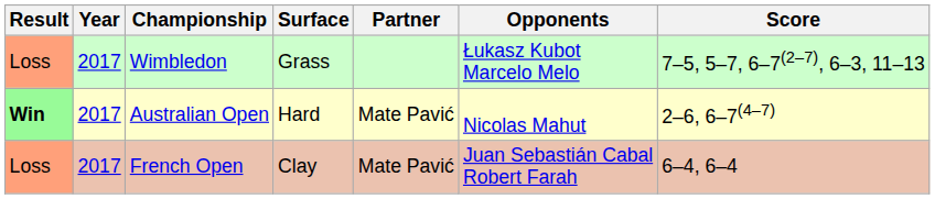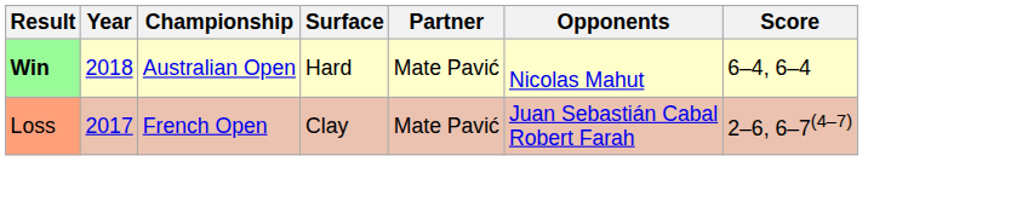 <table class="sortable wikitable">
 <tr>
 <th>Result</th>
 <th>Year</th>
 <th>Championship</th>
 <th>Surface</th>
 <th>Partner</th>
 <th>Opponents</th>
 <th class="unsortable">Score</th>
 </tr>
-<tr style=background:#cfc>
-<td bgcolor=FFA07A>Loss</td>
-<td><a href='#'>2017</a></td>
-<td><a href='#'>Wimbledon</a></td>
-<td>Grass</td>
-<td></td>
-<td> <a href='#'>Łukasz Kubot</a><br> <a href='#'>Marcelo Melo</a></td>
-<td>7–5, 5–7, 6–7<sup>(2–7)</sup>, 6–3, 11–13</td>
-</tr>
 <tr style=background:#ffc>
 <td bgcolor=98fb98><strong>Win</strong></td>
-<td><a href='#'>2017</a></td>
+<td><a href='#'>2018</a></td>
 <td><a href='#'>Australian Open</a></td>
 <td>Hard</td>
 <td> Mate Pavić</td>
 <td><br> <a href='#'>Nicolas Mahut</a></td>
-<td>2–6, 6–7<sup>(4–7)</sup></td>
+<td>6–4, 6–4</td>
 </tr>
 <tr style=background:#ebc2af>
 <td bgcolor=FFA07A>Loss</td>
 <td><a href='#'>2017</a></td>
 <td><a href='#'>French Open</a></td>
 <td>Clay</td>
 <td> Mate Pavić</td>
 <td> <a href='#'>Juan Sebastián Cabal</a> <br> <a href='#'>Robert Farah</a></td>
-<td>6–4, 6–4</td>
+<td>2–6, 6–7<sup>(4–7)</sup></td>
 </tr>
 </table>
